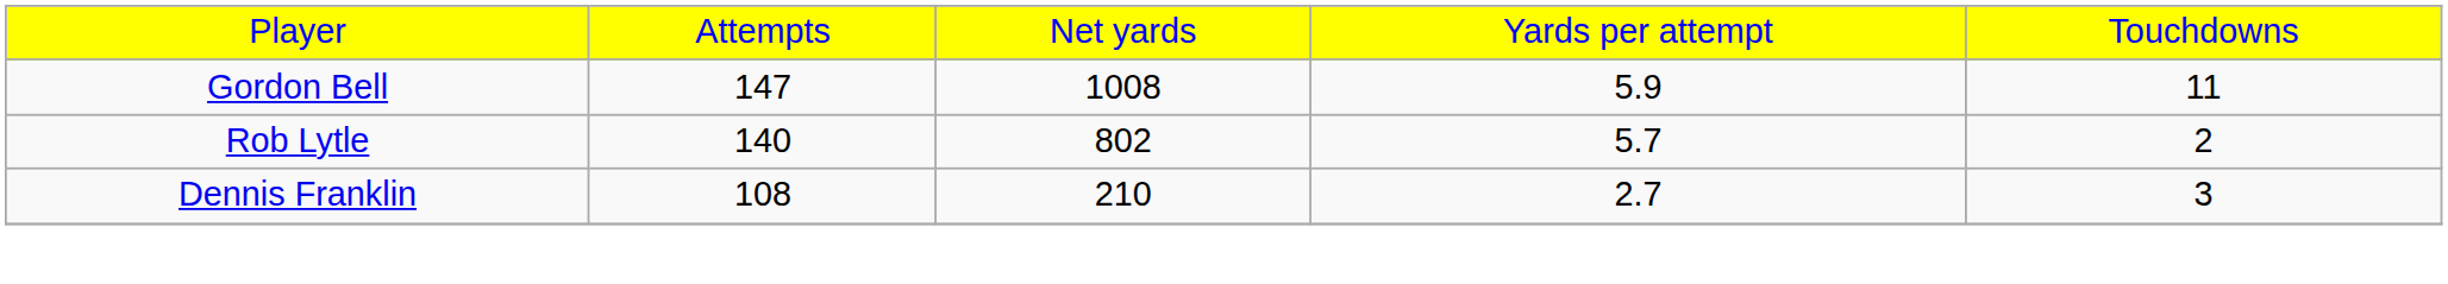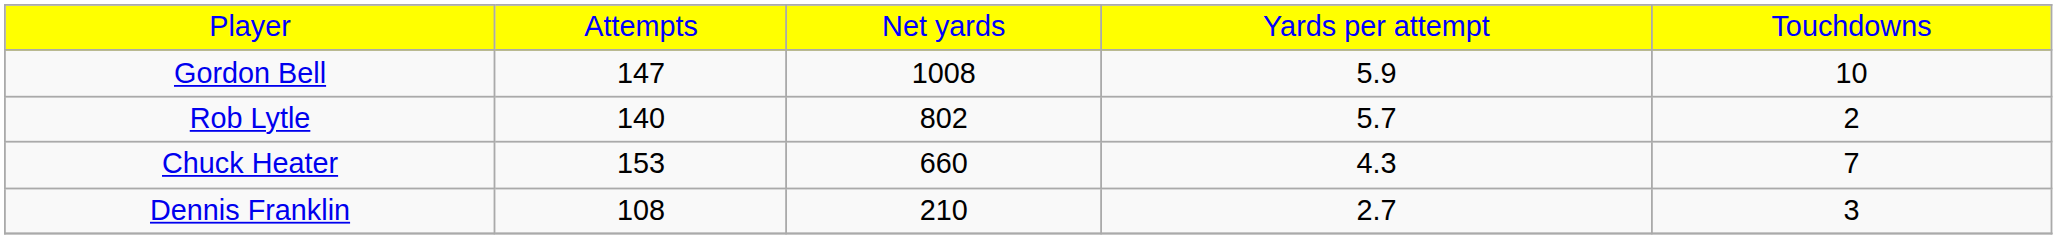 <table class="wikitable" width="90%">
 <tr align="center"  style="background:yellow;color:blue;">
 <td>Player</td>
 <td>Attempts</td>
 <td>Net yards</td>
 <td>Yards per attempt</td>
 <td>Touchdowns</td>
 </tr>
 <tr align="center" bgcolor="">
 <td><a href='#'>Gordon Bell</a></td>
 <td>147</td>
 <td>1008</td>
 <td>5.9</td>
-<td>11</td>
+<td>10</td>
 </tr>
 <tr align="center" bgcolor="">
 <td><a href='#'>Rob Lytle</a></td>
 <td>140</td>
 <td>802</td>
 <td>5.7</td>
 <td>2</td>
+</tr>
+<tr align="center" bgcolor="">
+<td><a href='#'>Chuck Heater</a></td>
+<td>153</td>
+<td>660</td>
+<td>4.3</td>
+<td>7</td>
 </tr>
 <tr align="center" bgcolor="">
 <td><a href='#'>Dennis Franklin</a></td>
 <td>108</td>
 <td>210</td>
 <td>2.7</td>
 <td>3</td>
 </tr>
 <tr>
 </tr>
 </table>
